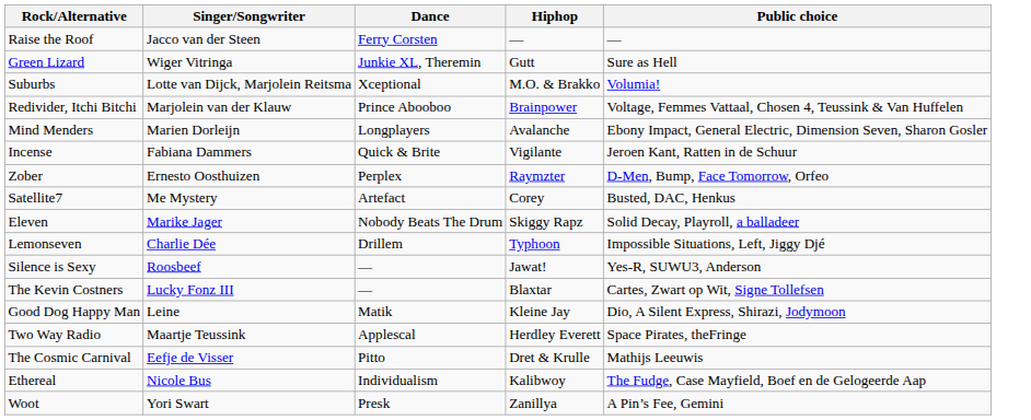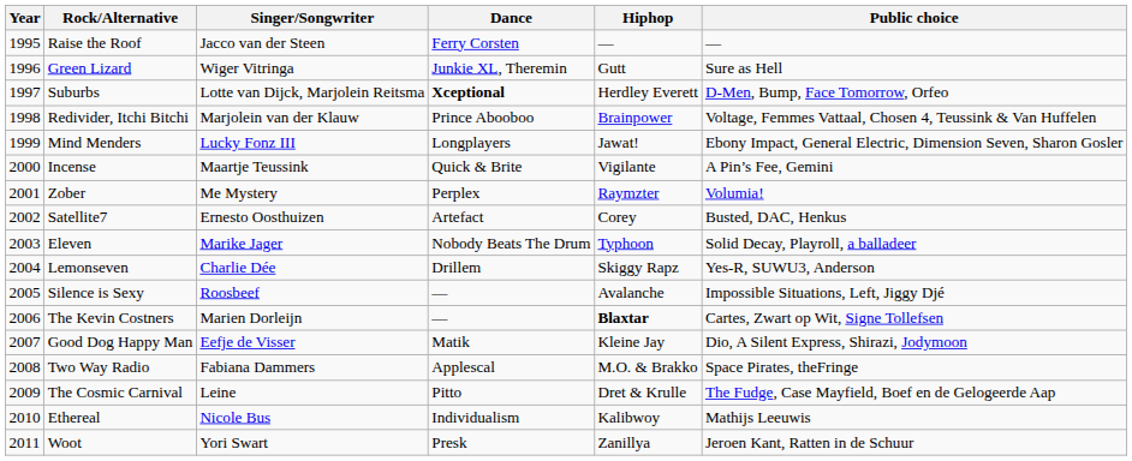 <table class="wikitable">
 <tr>
+<th>Year</th>
 <th>Rock/Alternative</th>
 <th>Singer/Songwriter</th>
 <th>Dance</th>
 <th>Hiphop</th>
 <th>Public choice</th>
 </tr>
 <tr>
+<td>1995</td>
 <td>Raise the Roof</td>
 <td>Jacco van der Steen</td>
 <td><a href='#'>Ferry Corsten</a></td>
 <td>—</td>
 <td>—</td>
 </tr>
 <tr>
+<td>1996</td>
 <td><a href='#'>Green Lizard</a></td>
 <td>Wiger Vitringa</td>
 <td><a href='#'>Junkie XL</a>, Theremin</td>
 <td>Gutt</td>
 <td>Sure as Hell</td>
 </tr>
 <tr>
+<td>1997</td>
 <td>Suburbs</td>
 <td>Lotte van Dijck, Marjolein Reitsma</td>
-<td>Xceptional</td>
-<td>M.O. & Brakko</td>
-<td><a href='#'>Volumia!</a></td>
+<td><strong>Xceptional</strong></td>
+<td>Herdley Everett</td>
+<td><a href='#'>D-Men</a>, Bump, <a href='#'>Face Tomorrow</a>, Orfeo</td>
 </tr>
 <tr>
+<td>1998</td>
 <td>Redivider, Itchi Bitchi</td>
 <td>Marjolein van der Klauw</td>
 <td>Prince Abooboo</td>
 <td><a href='#'>Brainpower</a></td>
 <td>Voltage, Femmes Vattaal, Chosen 4, Teussink & Van Huffelen</td>
 </tr>
 <tr>
+<td>1999</td>
 <td>Mind Menders</td>
-<td>Marien Dorleijn</td>
+<td><a href='#'>Lucky Fonz III</a></td>
 <td>Longplayers</td>
-<td>Avalanche</td>
+<td>Jawat!</td>
 <td>Ebony Impact, General Electric, Dimension Seven, Sharon Gosler</td>
 </tr>
 <tr>
+<td>2000</td>
 <td>Incense</td>
-<td>Fabiana Dammers</td>
+<td>Maartje Teussink</td>
 <td>Quick & Brite</td>
 <td>Vigilante</td>
-<td>Jeroen Kant, Ratten in de Schuur</td>
+<td>A Pin’s Fee, Gemini</td>
 </tr>
 <tr>
+<td>2001</td>
 <td>Zober</td>
-<td>Ernesto Oosthuizen</td>
+<td>Me Mystery</td>
 <td>Perplex</td>
 <td><a href='#'>Raymzter</a></td>
-<td><a href='#'>D-Men</a>, Bump, <a href='#'>Face Tomorrow</a>, Orfeo</td>
+<td><a href='#'>Volumia!</a></td>
 </tr>
 <tr>
+<td>2002</td>
 <td>Satellite7</td>
-<td>Me Mystery</td>
+<td>Ernesto Oosthuizen</td>
 <td>Artefact</td>
 <td>Corey</td>
 <td>Busted, DAC, Henkus</td>
 </tr>
 <tr>
+<td>2003</td>
 <td>Eleven</td>
 <td><a href='#'>Marike Jager</a></td>
 <td>Nobody Beats The Drum</td>
-<td>Skiggy Rapz</td>
+<td><a href='#'>Typhoon</a></td>
 <td>Solid Decay, Playroll, <a href='#'>a balladeer</a></td>
 </tr>
 <tr>
+<td>2004</td>
 <td>Lemonseven</td>
 <td><a href='#'>Charlie Dée</a></td>
 <td>Drillem</td>
-<td><a href='#'>Typhoon</a></td>
+<td>Skiggy Rapz</td>
+<td>Yes-R, SUWU3, Anderson</td>
+</tr>
+<tr>
+<td>2005</td>
+<td>Silence is Sexy</td>
+<td><a href='#'>Roosbeef</a></td>
+<td>—</td>
+<td>Avalanche</td>
 <td>Impossible Situations, Left, Jiggy Djé</td>
 </tr>
 <tr>
-<td>Silence is Sexy</td>
-<td><a href='#'>Roosbeef</a></td>
+<td>2006</td>
+<td>The Kevin Costners</td>
+<td>Marien Dorleijn</td>
 <td>—</td>
-<td>Jawat!</td>
-<td>Yes-R, SUWU3, Anderson</td>
-</tr>
-<tr>
-<td>The Kevin Costners</td>
-<td><a href='#'>Lucky Fonz III</a></td>
-<td>—</td>
-<td>Blaxtar</td>
+<td><strong>Blaxtar</strong></td>
 <td>Cartes, Zwart op Wit, <a href='#'>Signe Tollefsen</a></td>
 </tr>
 <tr>
+<td>2007</td>
 <td>Good Dog Happy Man</td>
-<td>Leine</td>
+<td><a href='#'>Eefje de Visser</a></td>
 <td>Matik</td>
 <td>Kleine Jay</td>
 <td>Dio, A Silent Express, Shirazi, <a href='#'>Jodymoon</a></td>
 </tr>
 <tr>
+<td>2008</td>
 <td>Two Way Radio</td>
-<td>Maartje Teussink</td>
+<td>Fabiana Dammers</td>
 <td>Applescal</td>
-<td>Herdley Everett</td>
+<td>M.O. & Brakko</td>
 <td>Space Pirates, theFringe</td>
 </tr>
 <tr>
+<td>2009</td>
 <td>The Cosmic Carnival</td>
-<td><a href='#'>Eefje de Visser</a></td>
+<td>Leine</td>
 <td>Pitto</td>
 <td>Dret & Krulle</td>
-<td>Mathijs Leeuwis</td>
+<td><a href='#'>The Fudge</a>, Case Mayfield, Boef en de Gelogeerde Aap</td>
 </tr>
 <tr>
+<td>2010</td>
 <td>Ethereal</td>
 <td><a href='#'>Nicole Bus</a></td>
 <td>Individualism</td>
 <td>Kalibwoy</td>
-<td><a href='#'>The Fudge</a>, Case Mayfield, Boef en de Gelogeerde Aap</td>
+<td>Mathijs Leeuwis</td>
 </tr>
 <tr>
+<td>2011</td>
 <td>Woot</td>
 <td>Yori Swart</td>
 <td>Presk</td>
 <td>Zanillya</td>
-<td>A Pin’s Fee, Gemini</td>
+<td>Jeroen Kant, Ratten in de Schuur</td>
 </tr>
 </table>
